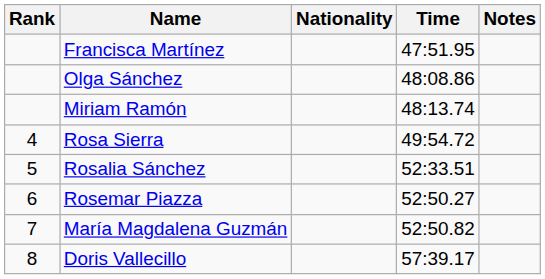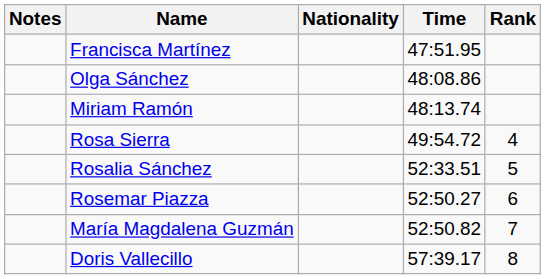 <table class="wikitable sortable" style="text-align:center">
 <tr>
-<th>Rank</th>
+<th>Notes</th>
 <th>Name</th>
 <th>Nationality</th>
 <th>Time</th>
-<th>Notes</th>
+<th>Rank</th>
 </tr>
 <tr>
-<td align=center></td>
+<td></td>
 <td align=left><a href='#'>Francisca Martínez</a></td>
 <td align=left></td>
 <td>47:51.95</td>
-<td></td>
+<td align=center></td>
 </tr>
 <tr>
-<td align=center></td>
+<td></td>
 <td align=left><a href='#'>Olga Sánchez</a></td>
 <td align=left></td>
 <td>48:08.86</td>
-<td></td>
+<td align=center></td>
 </tr>
 <tr>
-<td align=center></td>
+<td></td>
 <td align=left><a href='#'>Miriam Ramón</a></td>
 <td align=left></td>
 <td>48:13.74</td>
-<td></td>
+<td align=center></td>
 </tr>
 <tr>
-<td align=center>4</td>
+<td></td>
 <td align=left><a href='#'>Rosa Sierra</a></td>
 <td align=left></td>
 <td>49:54.72</td>
-<td></td>
+<td align=center>4</td>
 </tr>
 <tr>
-<td align=center>5</td>
+<td></td>
 <td align=left><a href='#'>Rosalia Sánchez</a></td>
 <td align=left></td>
 <td>52:33.51</td>
-<td></td>
+<td align=center>5</td>
 </tr>
 <tr>
-<td align=center>6</td>
+<td></td>
 <td align=left><a href='#'>Rosemar Piazza</a></td>
 <td align=left></td>
 <td>52:50.27</td>
-<td></td>
+<td align=center>6</td>
 </tr>
 <tr>
-<td align=center>7</td>
+<td></td>
 <td align=left><a href='#'>María Magdalena Guzmán</a></td>
 <td align=left></td>
 <td>52:50.82</td>
-<td></td>
+<td align=center>7</td>
 </tr>
 <tr>
-<td align=center>8</td>
+<td></td>
 <td align=left><a href='#'>Doris Vallecillo</a></td>
 <td align=left></td>
 <td>57:39.17</td>
-<td></td>
+<td align=center>8</td>
 </tr>
 </table>
